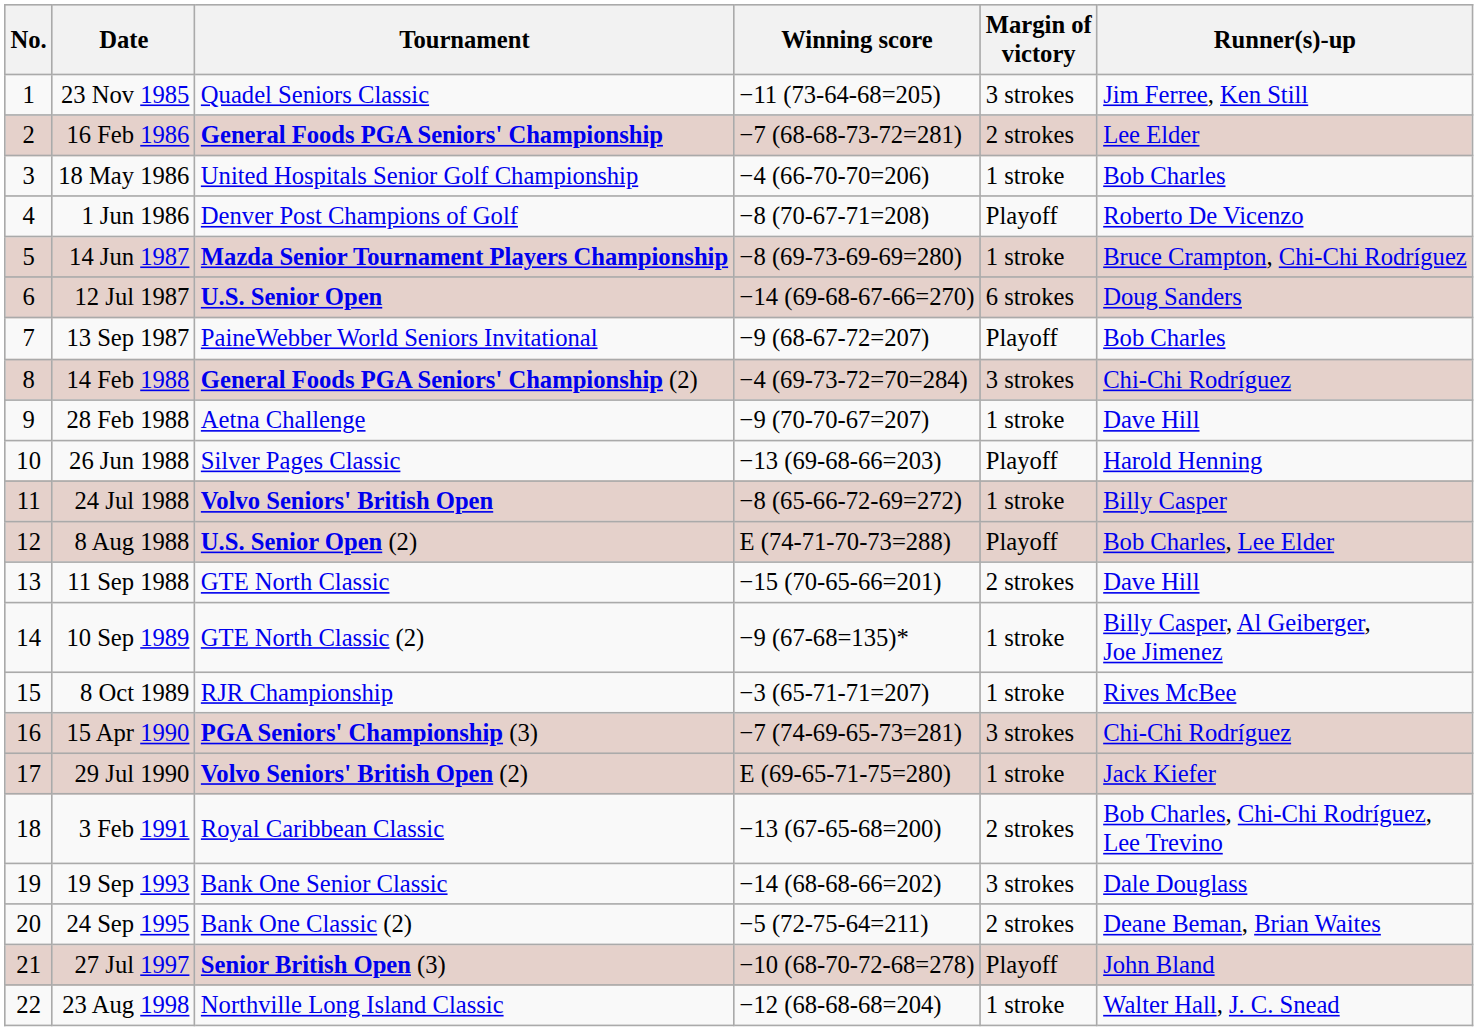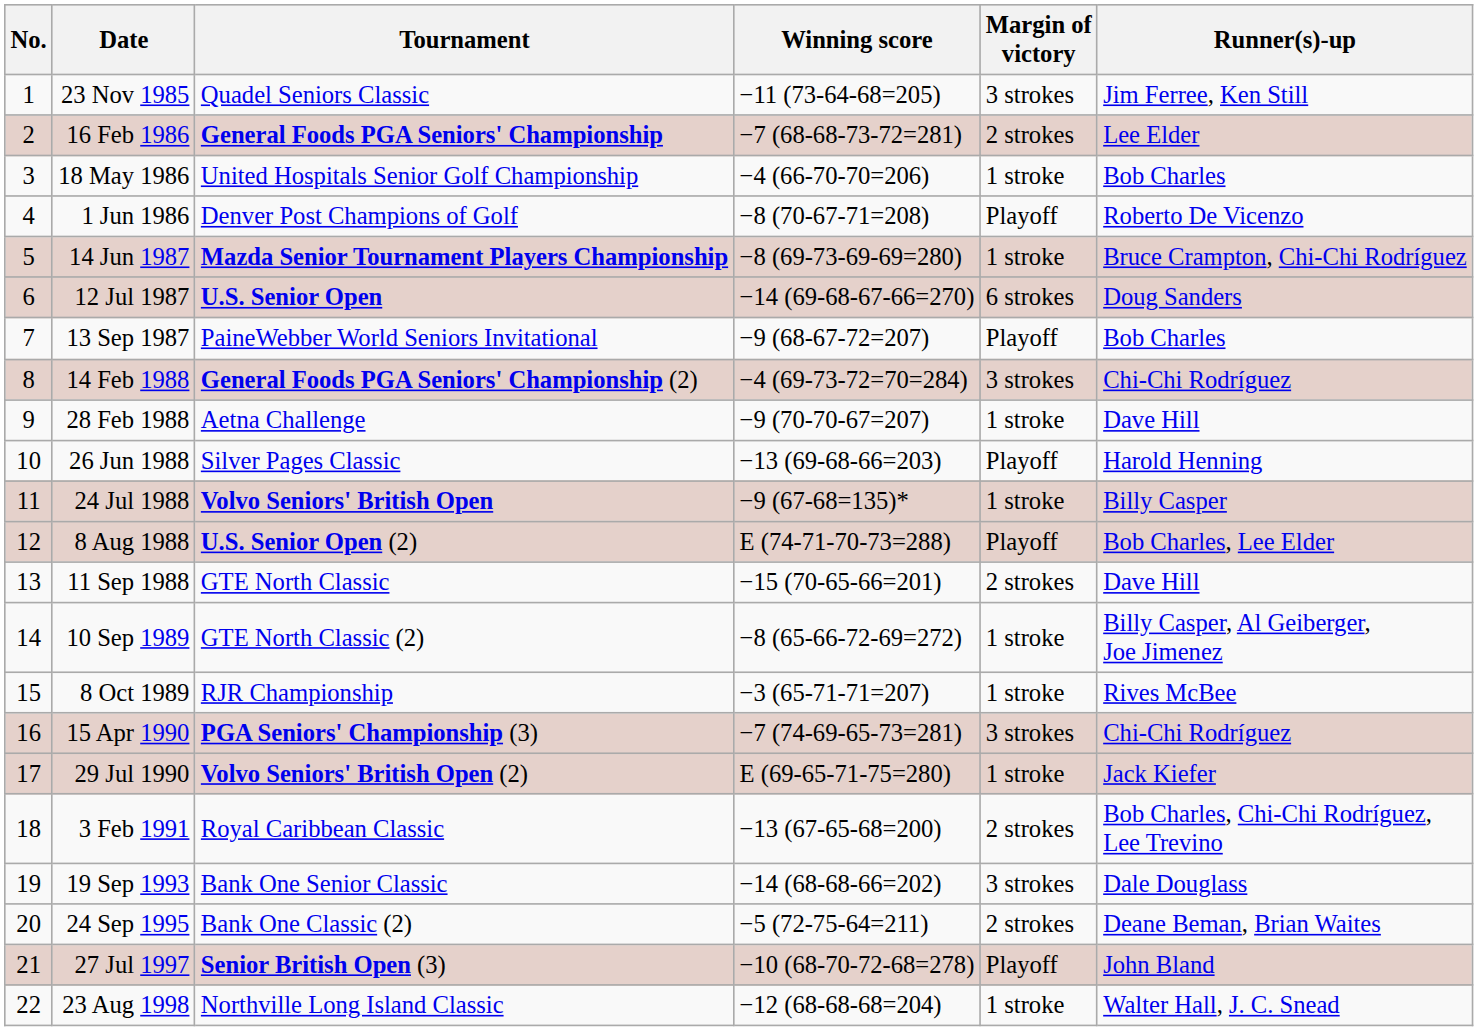 <table class="wikitable" style="font-size:95%;">
 <tr>
 <th>No.</th>
 <th>Date</th>
 <th>Tournament</th>
 <th>Winning score</th>
 <th>Margin of<br>victory</th>
 <th>Runner(s)-up</th>
 </tr>
 <tr>
 <td align=center>1</td>
 <td align=right>23 Nov <a href='#'>1985</a></td>
 <td><a href='#'>Quadel Seniors Classic</a></td>
 <td>−11 (73-64-68=205)</td>
 <td>3 strokes</td>
 <td> <a href='#'>Jim Ferree</a>,  <a href='#'>Ken Still</a></td>
 </tr>
 <tr style="background:#e5d1cb;">
 <td align=center>2</td>
 <td align=right>16 Feb <a href='#'>1986</a></td>
 <td><strong><a href='#'>General Foods PGA Seniors' Championship</a></strong></td>
 <td>−7 (68-68-73-72=281)</td>
 <td>2 strokes</td>
 <td> <a href='#'>Lee Elder</a></td>
 </tr>
 <tr>
 <td align=center>3</td>
 <td align=right>18 May 1986</td>
 <td><a href='#'>United Hospitals Senior Golf Championship</a></td>
 <td>−4 (66-70-70=206)</td>
 <td>1 stroke</td>
 <td> <a href='#'>Bob Charles</a></td>
 </tr>
 <tr>
 <td align=center>4</td>
 <td align=right>1 Jun 1986</td>
 <td><a href='#'>Denver Post Champions of Golf</a></td>
 <td>−8 (70-67-71=208)</td>
 <td>Playoff</td>
 <td> <a href='#'>Roberto De Vicenzo</a></td>
 </tr>
 <tr style="background:#e5d1cb;">
 <td align=center>5</td>
 <td align=right>14 Jun <a href='#'>1987</a></td>
 <td><strong><a href='#'>Mazda Senior Tournament Players Championship</a></strong></td>
 <td>−8 (69-73-69-69=280)</td>
 <td>1 stroke</td>
 <td> <a href='#'>Bruce Crampton</a>,  <a href='#'>Chi-Chi Rodríguez</a></td>
 </tr>
 <tr style="background:#e5d1cb;">
 <td align=center>6</td>
 <td align=right>12 Jul 1987</td>
 <td><strong><a href='#'>U.S. Senior Open</a></strong></td>
 <td>−14 (69-68-67-66=270)</td>
 <td>6 strokes</td>
 <td> <a href='#'>Doug Sanders</a></td>
 </tr>
 <tr>
 <td align=center>7</td>
 <td align=right>13 Sep 1987</td>
 <td><a href='#'>PaineWebber World Seniors Invitational</a></td>
 <td>−9 (68-67-72=207)</td>
 <td>Playoff</td>
 <td> <a href='#'>Bob Charles</a></td>
 </tr>
 <tr style="background:#e5d1cb;">
 <td align=center>8</td>
 <td align=right>14 Feb <a href='#'>1988</a></td>
 <td><strong><a href='#'>General Foods PGA Seniors' Championship</a></strong> (2)</td>
 <td>−4 (69-73-72=70=284)</td>
 <td>3 strokes</td>
 <td> <a href='#'>Chi-Chi Rodríguez</a></td>
 </tr>
 <tr>
 <td align=center>9</td>
 <td align=right>28 Feb 1988</td>
 <td><a href='#'>Aetna Challenge</a></td>
 <td>−9 (70-70-67=207)</td>
 <td>1 stroke</td>
 <td> <a href='#'>Dave Hill</a></td>
 </tr>
 <tr>
 <td align=center>10</td>
 <td align=right>26 Jun 1988</td>
 <td><a href='#'>Silver Pages Classic</a></td>
 <td>−13 (69-68-66=203)</td>
 <td>Playoff</td>
 <td> <a href='#'>Harold Henning</a></td>
 </tr>
 <tr style="background:#e5d1cb;">
 <td align=center>11</td>
 <td align=right>24 Jul 1988</td>
 <td><strong><a href='#'>Volvo Seniors' British Open</a></strong></td>
-<td>−8 (65-66-72-69=272)</td>
+<td>−9 (67-68=135)*</td>
 <td>1 stroke</td>
 <td> <a href='#'>Billy Casper</a></td>
 </tr>
 <tr style="background:#e5d1cb;">
 <td align=center>12</td>
 <td align=right>8 Aug 1988</td>
 <td><strong><a href='#'>U.S. Senior Open</a></strong> (2)</td>
 <td>E (74-71-70-73=288)</td>
 <td>Playoff</td>
 <td> <a href='#'>Bob Charles</a>,  <a href='#'>Lee Elder</a></td>
 </tr>
 <tr>
 <td align=center>13</td>
 <td align=right>11 Sep 1988</td>
 <td><a href='#'>GTE North Classic</a></td>
 <td>−15 (70-65-66=201)</td>
 <td>2 strokes</td>
 <td> <a href='#'>Dave Hill</a></td>
 </tr>
 <tr>
 <td align=center>14</td>
 <td align=right>10 Sep <a href='#'>1989</a></td>
 <td><a href='#'>GTE North Classic</a> (2)</td>
-<td>−9 (67-68=135)*</td>
+<td>−8 (65-66-72-69=272)</td>
 <td>1 stroke</td>
 <td> <a href='#'>Billy Casper</a>,  <a href='#'>Al Geiberger</a>,<br> <a href='#'>Joe Jimenez</a></td>
 </tr>
 <tr>
 <td align=center>15</td>
 <td align=right>8 Oct 1989</td>
 <td><a href='#'>RJR Championship</a></td>
 <td>−3 (65-71-71=207)</td>
 <td>1 stroke</td>
 <td> <a href='#'>Rives McBee</a></td>
 </tr>
 <tr style="background:#e5d1cb;">
 <td align=center>16</td>
 <td align=right>15 Apr <a href='#'>1990</a></td>
 <td><strong><a href='#'>PGA Seniors' Championship</a></strong> (3)</td>
 <td>−7 (74-69-65-73=281)</td>
 <td>3 strokes</td>
 <td> <a href='#'>Chi-Chi Rodríguez</a></td>
 </tr>
 <tr style="background:#e5d1cb;">
 <td align=center>17</td>
 <td align=right>29 Jul 1990</td>
 <td><strong><a href='#'>Volvo Seniors' British Open</a></strong> (2)</td>
 <td>E (69-65-71-75=280)</td>
 <td>1 stroke</td>
 <td> <a href='#'>Jack Kiefer</a></td>
 </tr>
 <tr>
 <td align=center>18</td>
 <td align=right>3 Feb <a href='#'>1991</a></td>
 <td><a href='#'>Royal Caribbean Classic</a></td>
 <td>−13 (67-65-68=200)</td>
 <td>2 strokes</td>
 <td> <a href='#'>Bob Charles</a>,  <a href='#'>Chi-Chi Rodríguez</a>,<br> <a href='#'>Lee Trevino</a></td>
 </tr>
 <tr>
 <td align=center>19</td>
 <td align=right>19 Sep <a href='#'>1993</a></td>
 <td><a href='#'>Bank One Senior Classic</a></td>
 <td>−14 (68-68-66=202)</td>
 <td>3 strokes</td>
 <td> <a href='#'>Dale Douglass</a></td>
 </tr>
 <tr>
 <td align=center>20</td>
 <td align=right>24 Sep <a href='#'>1995</a></td>
 <td><a href='#'>Bank One Classic</a> (2)</td>
 <td>−5 (72-75-64=211)</td>
 <td>2 strokes</td>
 <td> <a href='#'>Deane Beman</a>,  <a href='#'>Brian Waites</a></td>
 </tr>
 <tr style="background:#e5d1cb;">
 <td align=center>21</td>
 <td align=right>27 Jul <a href='#'>1997</a></td>
 <td><strong><a href='#'>Senior British Open</a></strong> (3)</td>
 <td>−10 (68-70-72-68=278)</td>
 <td>Playoff</td>
 <td> <a href='#'>John Bland</a></td>
 </tr>
 <tr>
 <td align=center>22</td>
 <td align=right>23 Aug <a href='#'>1998</a></td>
 <td><a href='#'>Northville Long Island Classic</a></td>
 <td>−12 (68-68-68=204)</td>
 <td>1 stroke</td>
 <td> <a href='#'>Walter Hall</a>,  <a href='#'>J. C. Snead</a></td>
 </tr>
 </table>
